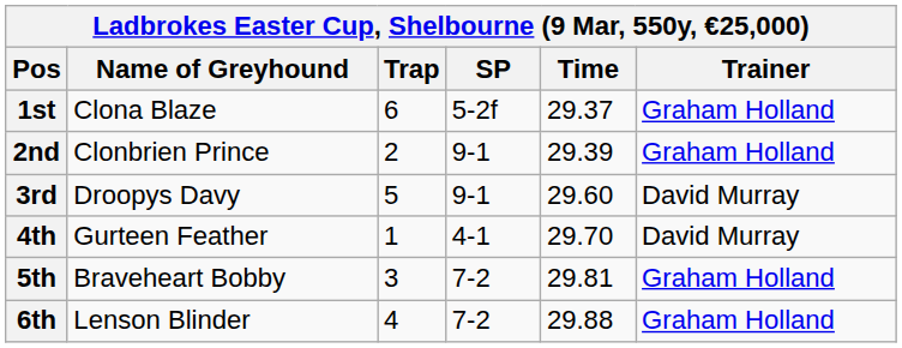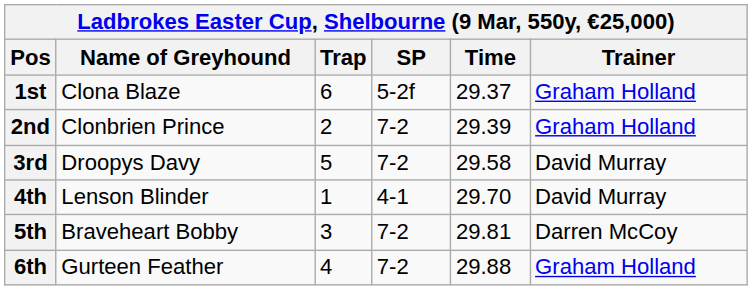 <table class="wikitable">
 <tr>
 <th colspan="6"><a href='#'>Ladbrokes Easter Cup</a>, <a href='#'>Shelbourne</a> (9 Mar, 550y, €25,000)</th>
 </tr>
 <tr>
 <th width=30>Pos</th>
 <th width=180>Name of Greyhound</th>
 <th width=30>Trap</th>
 <th width=50>SP</th>
 <th width=50>Time</th>
 <th width=150>Trainer</th>
 </tr>
 <tr>
 <th>1st</th>
 <td>Clona Blaze </td>
 <td>6</td>
 <td>5-2f</td>
 <td>29.37</td>
 <td><a href='#'>Graham Holland</a></td>
 </tr>
 <tr>
 <th>2nd</th>
 <td>Clonbrien Prince</td>
 <td>2</td>
-<td>9-1</td>
+<td>7-2</td>
 <td>29.39</td>
 <td><a href='#'>Graham Holland</a></td>
 </tr>
 <tr>
 <th>3rd</th>
 <td>Droopys Davy</td>
 <td>5</td>
-<td>9-1</td>
-<td>29.60</td>
+<td>7-2</td>
+<td>29.58</td>
 <td>David Murray</td>
 </tr>
 <tr>
 <th>4th</th>
-<td>Gurteen Feather</td>
+<td>Lenson Blinder</td>
 <td>1</td>
 <td>4-1</td>
 <td>29.70</td>
 <td>David Murray</td>
 </tr>
 <tr>
 <th>5th</th>
 <td>Braveheart Bobby</td>
 <td>3</td>
 <td>7-2</td>
 <td>29.81</td>
-<td><a href='#'>Graham Holland</a></td>
+<td>Darren McCoy</td>
 </tr>
 <tr>
 <th>6th</th>
-<td>Lenson Blinder</td>
+<td>Gurteen Feather</td>
 <td>4</td>
 <td>7-2</td>
 <td>29.88</td>
 <td><a href='#'>Graham Holland</a></td>
 </tr>
 </table>
